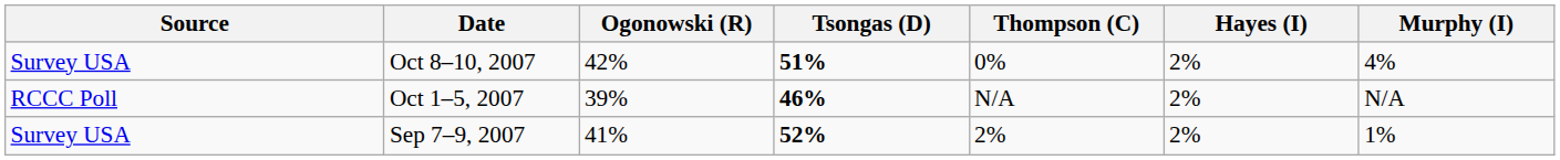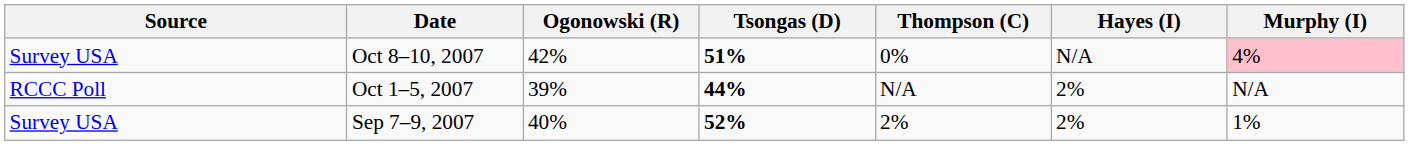 <table class="wikitable">
 <tr>
 <th width=250px>Source</th>
 <th width=125px>Date</th>
 <th width=125px>Ogonowski (R)</th>
 <th width=125px>Tsongas (D)</th>
 <th width=125px>Thompson (C)</th>
 <th width=125px>Hayes (I)</th>
 <th width=125px>Murphy (I)</th>
 </tr>
 <tr>
 <td><a href='#'>Survey USA</a></td>
 <td>Oct 8–10, 2007</td>
 <td>42%</td>
 <td><strong>51%</strong></td>
 <td>0%</td>
-<td>2%</td>
-<td>4%</td>
+<td>N/A</td>
+<td style="background: pink;">4%</td>
 </tr>
 <tr>
 <td><a href='#'>RCCC Poll</a></td>
 <td>Oct 1–5, 2007</td>
 <td>39%</td>
-<td><strong>46%</strong></td>
+<td><strong>44%</strong></td>
 <td>N/A</td>
 <td>2%</td>
 <td>N/A</td>
 </tr>
 <tr>
 <td><a href='#'>Survey USA</a></td>
 <td>Sep 7–9, 2007</td>
-<td>41%</td>
+<td>40%</td>
 <td><strong>52%</strong></td>
 <td>2%</td>
 <td>2%</td>
 <td>1%</td>
 </tr>
 </table>
